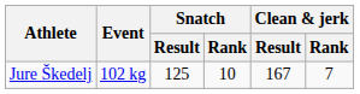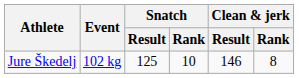 <table class="wikitable" style="font-size:90%">
 <tr>
 <th rowspan="2">Athlete</th>
 <th rowspan="2">Event</th>
 <th colspan="2">Snatch</th>
 <th colspan="2">Clean & jerk</th>
 </tr>
 <tr>
 <th>Result</th>
 <th>Rank</th>
 <th>Result</th>
 <th>Rank</th>
 </tr>
 <tr align=center>
 <td align=left><a href='#'>Jure Škedelj</a></td>
 <td align=left><a href='#'>102 kg</a></td>
 <td>125</td>
 <td>10</td>
-<td>167</td>
-<td>7</td>
+<td>146</td>
+<td>8</td>
 </tr>
 </table>
